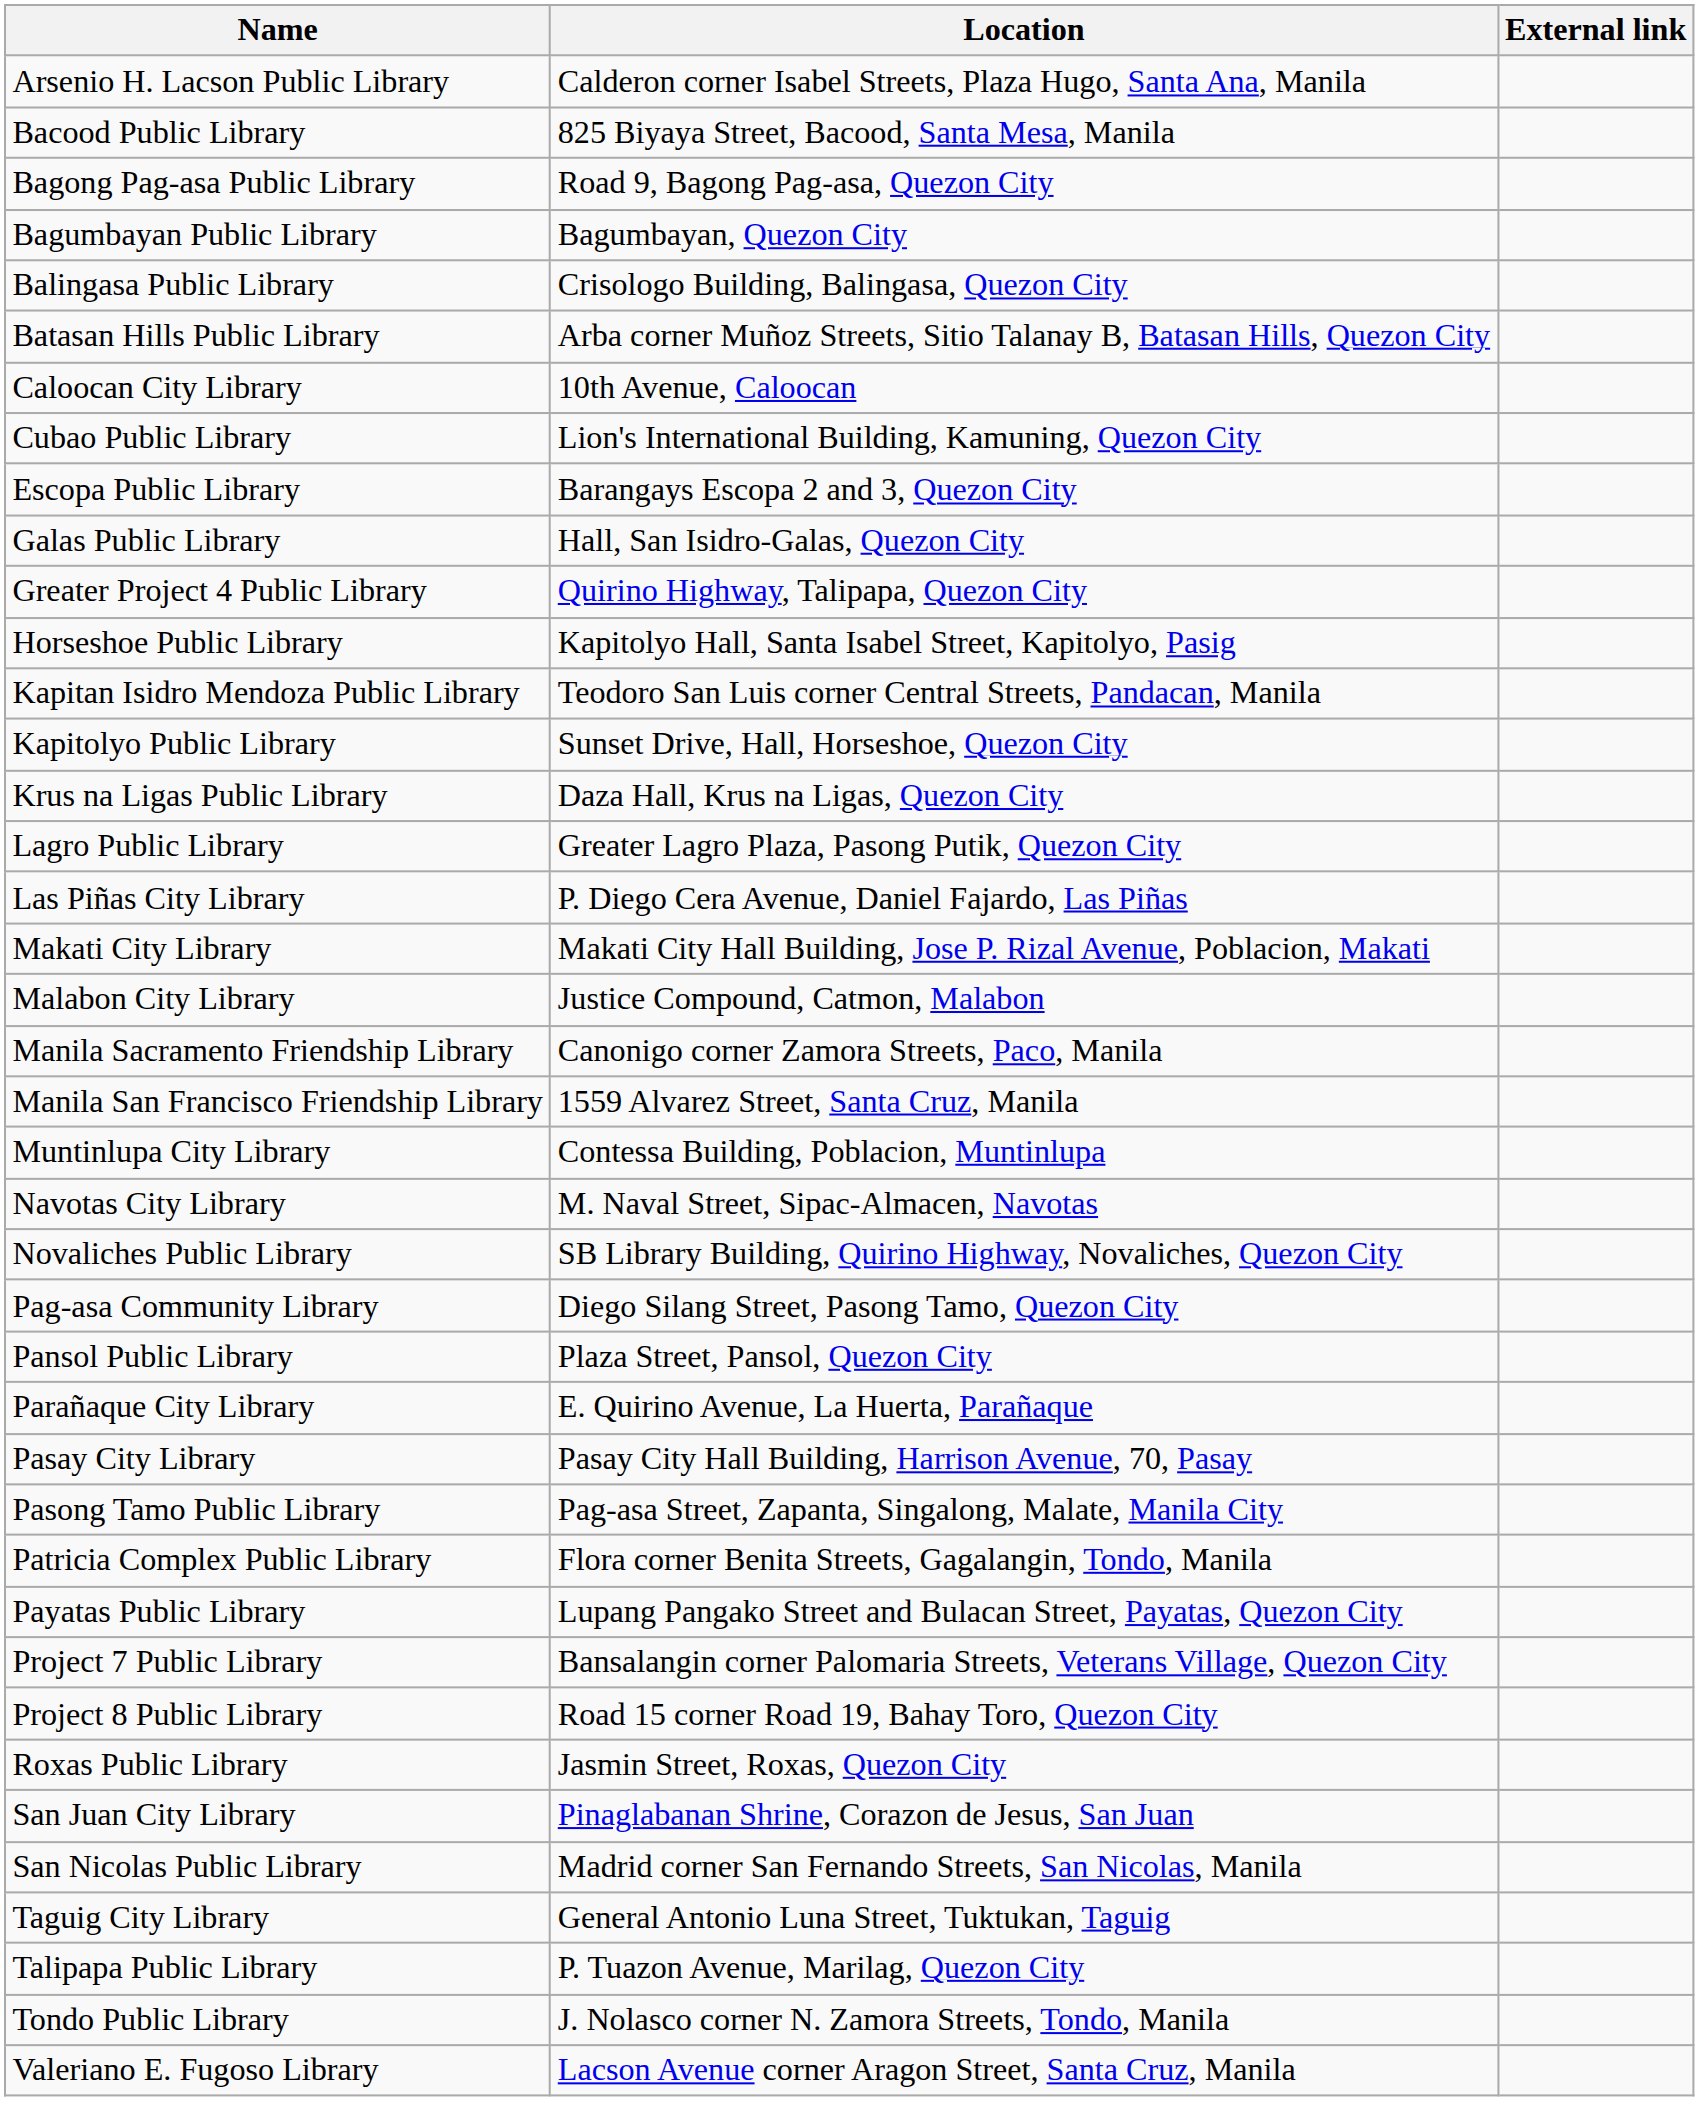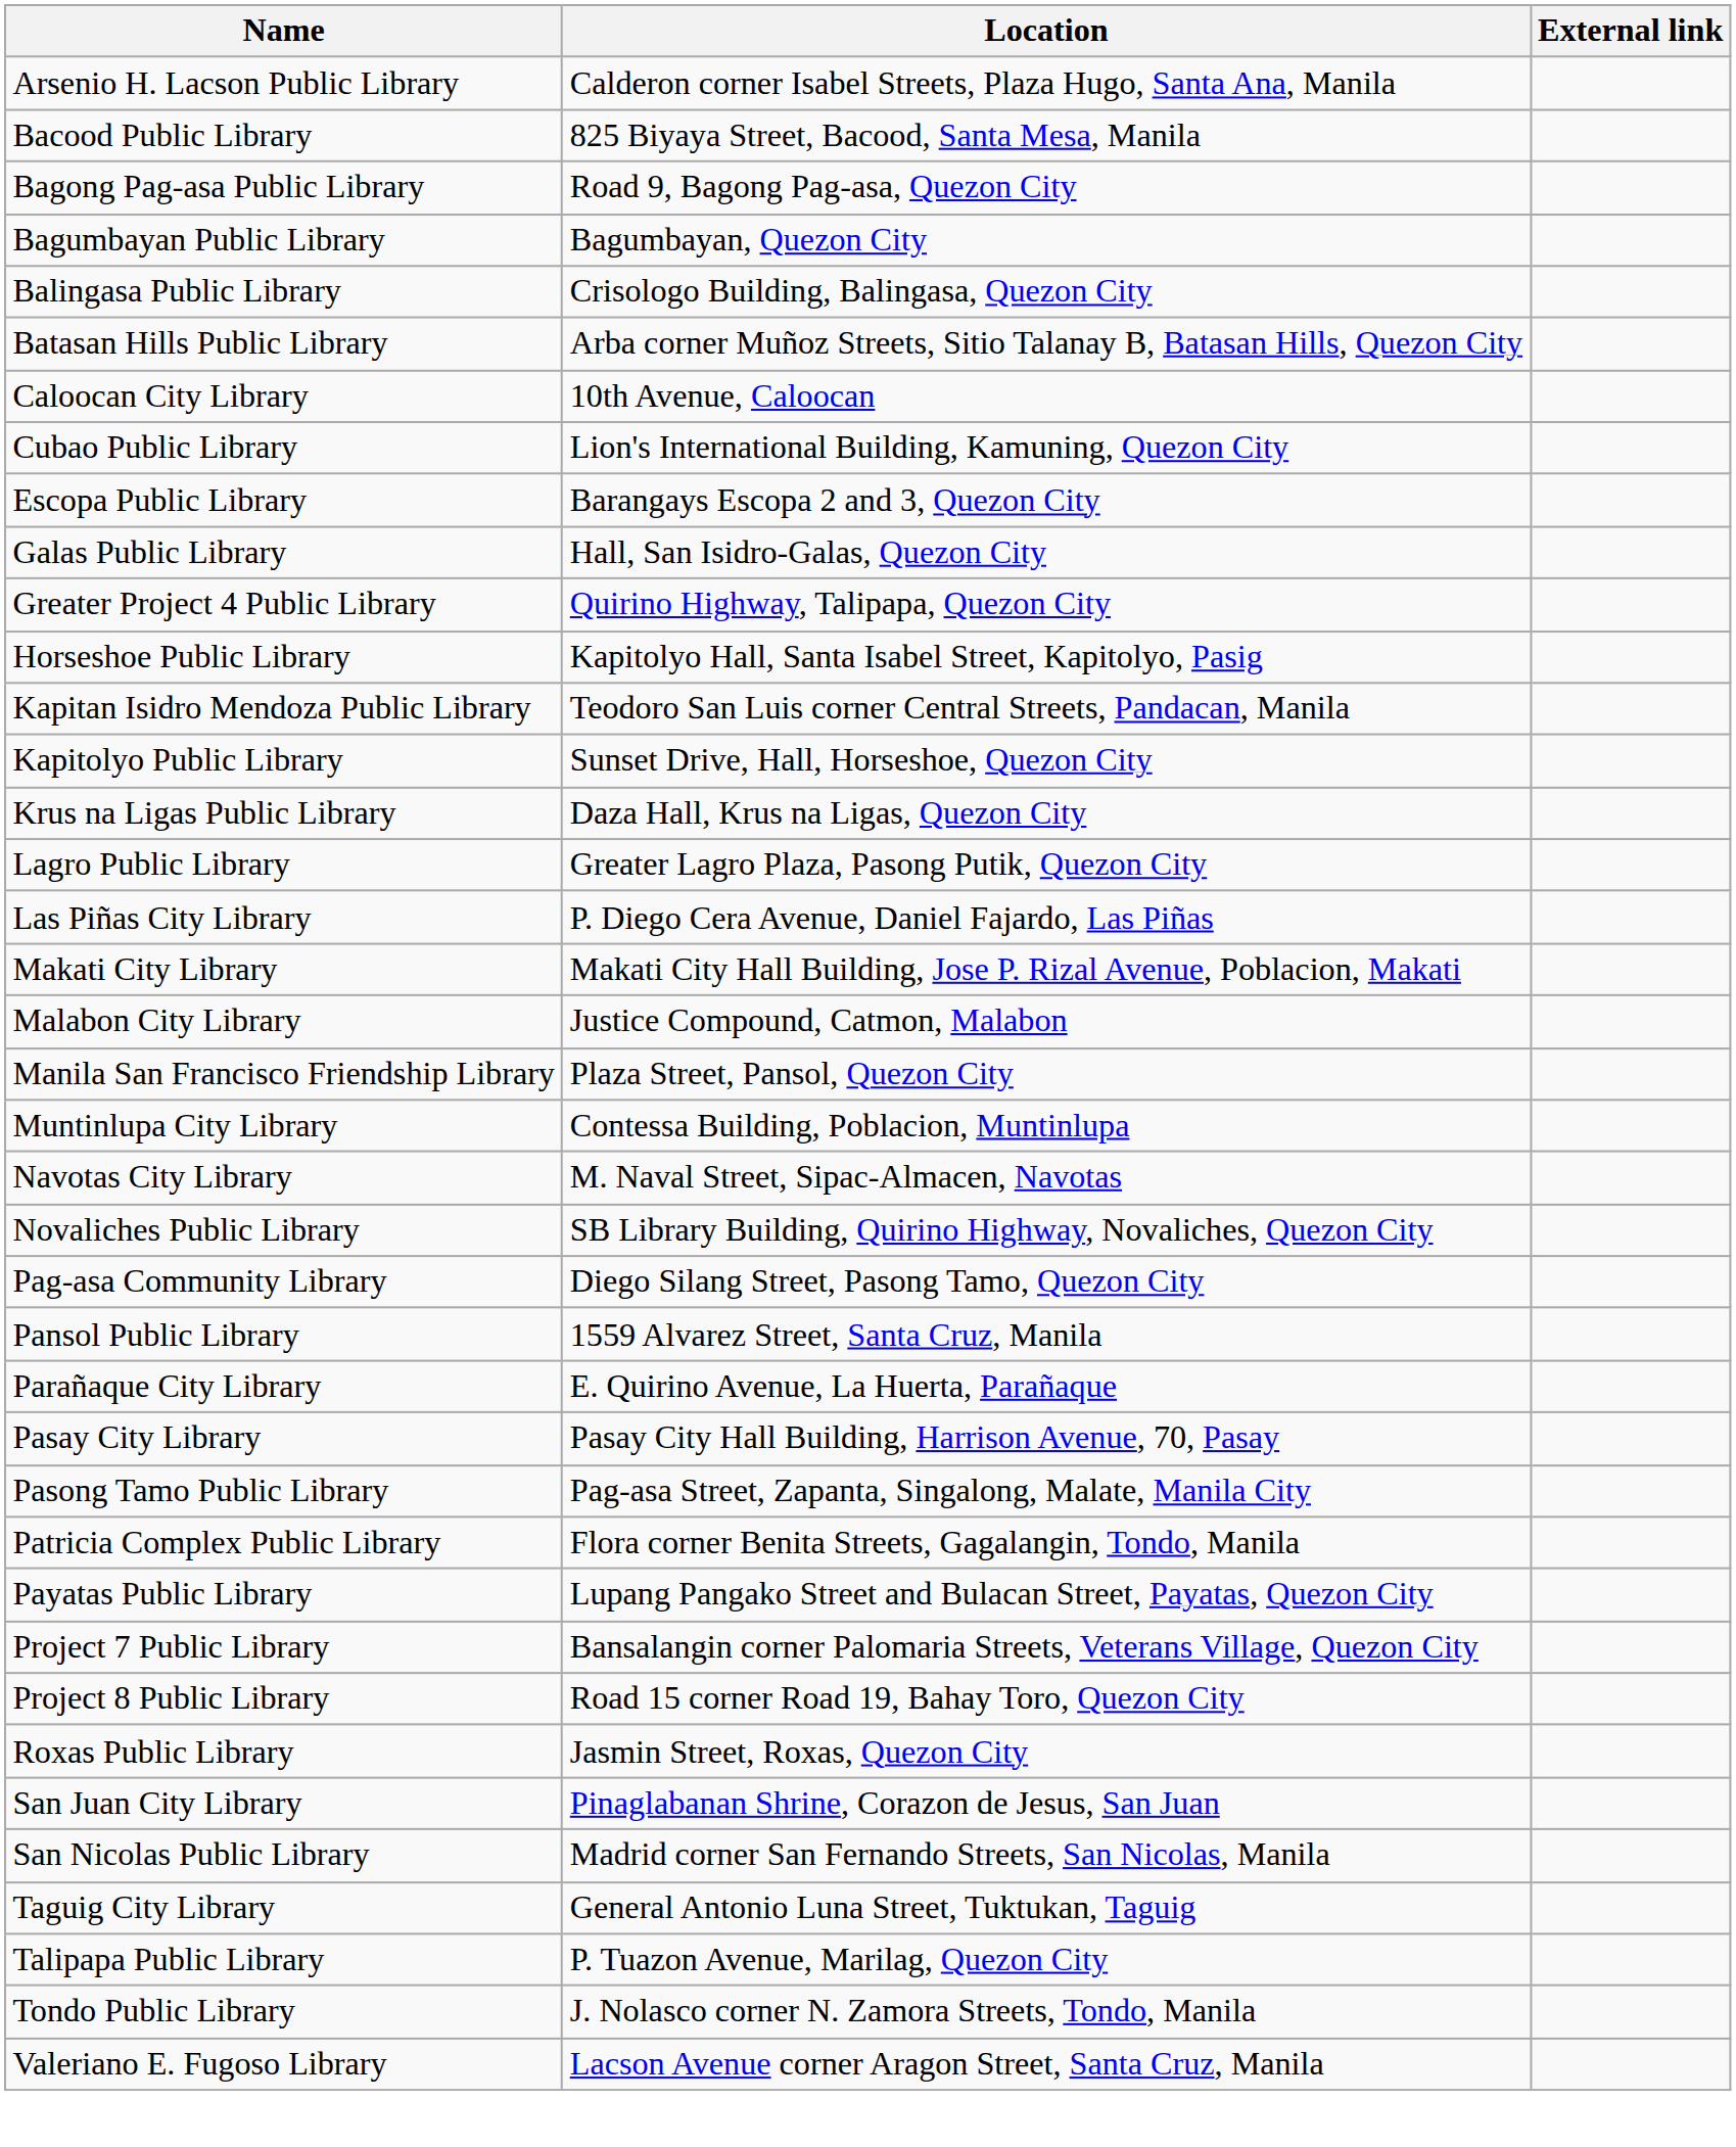 <table class="wikitable sortable">
 <tr>
 <th>Name</th>
 <th>Location</th>
 <th>External link</th>
 </tr>
 <tr>
 <td>Arsenio H. Lacson Public Library</td>
 <td>Calderon corner Isabel Streets, Plaza Hugo, <a href='#'>Santa Ana</a>, Manila</td>
 <td></td>
 </tr>
 <tr>
 <td>Bacood Public Library</td>
 <td>825 Biyaya Street, Bacood, <a href='#'>Santa Mesa</a>, Manila</td>
 <td></td>
 </tr>
 <tr>
 <td>Bagong Pag-asa Public Library</td>
 <td>Road 9, Bagong Pag-asa, <a href='#'>Quezon City</a></td>
 <td></td>
 </tr>
 <tr>
 <td>Bagumbayan Public Library</td>
 <td>Bagumbayan, <a href='#'>Quezon City</a></td>
 <td></td>
 </tr>
 <tr>
 <td>Balingasa Public Library</td>
 <td>Crisologo Building, Balingasa, <a href='#'>Quezon City</a></td>
 <td></td>
 </tr>
 <tr>
 <td>Batasan Hills Public Library</td>
 <td>Arba corner Muñoz Streets, Sitio Talanay B, <a href='#'>Batasan Hills</a>, <a href='#'>Quezon City</a></td>
 <td></td>
 </tr>
 <tr>
 <td>Caloocan City Library</td>
 <td>10th Avenue, <a href='#'>Caloocan</a></td>
 <td></td>
 </tr>
 <tr>
 <td>Cubao Public Library</td>
 <td>Lion's International Building, Kamuning, <a href='#'>Quezon City</a></td>
 <td></td>
 </tr>
 <tr>
 <td>Escopa Public Library</td>
 <td>Barangays Escopa 2 and 3, <a href='#'>Quezon City</a></td>
 <td></td>
 </tr>
 <tr>
 <td>Galas Public Library</td>
 <td>Hall, San Isidro-Galas, <a href='#'>Quezon City</a></td>
 <td></td>
 </tr>
 <tr>
 <td>Greater Project 4 Public Library</td>
 <td><a href='#'>Quirino Highway</a>, Talipapa, <a href='#'>Quezon City</a></td>
 <td></td>
 </tr>
 <tr>
 <td>Horseshoe Public Library</td>
 <td>Kapitolyo Hall, Santa Isabel Street, Kapitolyo, <a href='#'>Pasig</a></td>
 <td></td>
 </tr>
 <tr>
 <td>Kapitan Isidro Mendoza Public Library</td>
 <td>Teodoro San Luis corner Central Streets, <a href='#'>Pandacan</a>, Manila</td>
 <td></td>
 </tr>
 <tr>
 <td>Kapitolyo Public Library</td>
 <td>Sunset Drive, Hall, Horseshoe, <a href='#'>Quezon City</a></td>
 <td></td>
 </tr>
 <tr>
 <td>Krus na Ligas Public Library</td>
 <td>Daza Hall, Krus na Ligas, <a href='#'>Quezon City</a></td>
 <td></td>
 </tr>
 <tr>
 <td>Lagro Public Library</td>
 <td>Greater Lagro Plaza, Pasong Putik, <a href='#'>Quezon City</a></td>
 <td></td>
 </tr>
 <tr>
 <td>Las Piñas City Library</td>
 <td>P. Diego Cera Avenue, Daniel Fajardo, <a href='#'>Las Piñas</a></td>
 <td></td>
 </tr>
 <tr>
 <td>Makati City Library</td>
 <td>Makati City Hall Building, <a href='#'>Jose P. Rizal Avenue</a>, Poblacion, <a href='#'>Makati</a></td>
 <td></td>
 </tr>
 <tr>
 <td>Malabon City Library</td>
 <td>Justice Compound, Catmon, <a href='#'>Malabon</a></td>
 <td></td>
 </tr>
 <tr>
-<td>Manila Sacramento Friendship Library</td>
-<td>Canonigo corner Zamora Streets, <a href='#'>Paco</a>, Manila</td>
-<td></td>
-</tr>
-<tr>
 <td>Manila San Francisco Friendship Library</td>
-<td>1559 Alvarez Street, <a href='#'>Santa Cruz</a>, Manila</td>
+<td>Plaza Street, Pansol, <a href='#'>Quezon City</a></td>
 <td></td>
 </tr>
 <tr>
 <td>Muntinlupa City Library</td>
 <td>Contessa Building, Poblacion, <a href='#'>Muntinlupa</a></td>
 <td></td>
 </tr>
 <tr>
 <td>Navotas City Library</td>
 <td>M. Naval Street, Sipac-Almacen, <a href='#'>Navotas</a></td>
 <td></td>
 </tr>
 <tr>
 <td>Novaliches Public Library</td>
 <td>SB Library Building, <a href='#'>Quirino Highway</a>, Novaliches, <a href='#'>Quezon City</a></td>
 <td></td>
 </tr>
 <tr>
 <td>Pag-asa Community Library</td>
 <td>Diego Silang Street, Pasong Tamo, <a href='#'>Quezon City</a></td>
 <td></td>
 </tr>
 <tr>
 <td>Pansol Public Library</td>
-<td>Plaza Street, Pansol, <a href='#'>Quezon City</a></td>
+<td>1559 Alvarez Street, <a href='#'>Santa Cruz</a>, Manila</td>
 <td></td>
 </tr>
 <tr>
 <td>Parañaque City Library</td>
 <td>E. Quirino Avenue, La Huerta, <a href='#'>Parañaque</a></td>
 <td></td>
 </tr>
 <tr>
 <td>Pasay City Library</td>
 <td>Pasay City Hall Building, <a href='#'>Harrison Avenue</a>, 70, <a href='#'>Pasay</a></td>
 <td></td>
 </tr>
 <tr>
 <td>Pasong Tamo Public Library</td>
 <td>Pag-asa Street, Zapanta, Singalong, Malate, <a href='#'>Manila City</a></td>
 <td></td>
 </tr>
 <tr>
 <td>Patricia Complex Public Library</td>
 <td>Flora corner Benita Streets, Gagalangin, <a href='#'>Tondo</a>, Manila</td>
 <td></td>
 </tr>
 <tr>
 <td>Payatas Public Library</td>
 <td>Lupang Pangako Street and Bulacan Street, <a href='#'>Payatas</a>, <a href='#'>Quezon City</a></td>
 <td></td>
 </tr>
 <tr>
 <td>Project 7 Public Library</td>
 <td>Bansalangin corner Palomaria Streets, <a href='#'>Veterans Village</a>, <a href='#'>Quezon City</a></td>
 <td></td>
 </tr>
 <tr>
 <td>Project 8 Public Library</td>
 <td>Road 15 corner Road 19, Bahay Toro, <a href='#'>Quezon City</a></td>
 <td></td>
 </tr>
 <tr>
 <td>Roxas Public Library</td>
 <td>Jasmin Street, Roxas, <a href='#'>Quezon City</a></td>
 <td></td>
 </tr>
 <tr>
 <td>San Juan City Library</td>
 <td><a href='#'>Pinaglabanan Shrine</a>, Corazon de Jesus, <a href='#'>San Juan</a></td>
 <td></td>
 </tr>
 <tr>
 <td>San Nicolas Public Library</td>
 <td>Madrid corner San Fernando Streets, <a href='#'>San Nicolas</a>, Manila</td>
 <td></td>
 </tr>
 <tr>
 <td>Taguig City Library</td>
 <td>General Antonio Luna Street, Tuktukan, <a href='#'>Taguig</a></td>
 <td></td>
 </tr>
 <tr>
 <td>Talipapa Public Library</td>
 <td>P. Tuazon Avenue, Marilag, <a href='#'>Quezon City</a></td>
 <td></td>
 </tr>
 <tr>
 <td>Tondo Public Library</td>
 <td>J. Nolasco corner N. Zamora Streets, <a href='#'>Tondo</a>, Manila</td>
 <td></td>
 </tr>
 <tr>
 <td>Valeriano E. Fugoso Library</td>
 <td><a href='#'>Lacson Avenue</a> corner Aragon Street, <a href='#'>Santa Cruz</a>, Manila</td>
 <td></td>
 </tr>
 </table>
